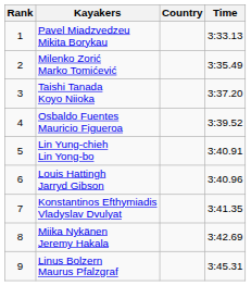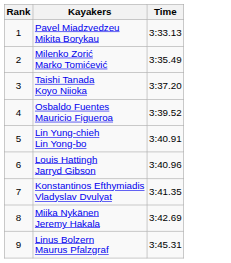 <table class="wikitable" style="text-align:center">
 <tr>
 <th>Rank</th>
 <th>Kayakers</th>
-<th>Country</th>
 <th>Time</th>
 </tr>
 <tr>
 <td>1</td>
 <td align="left"><a href='#'>Pavel Miadzvedzeu</a><br><a href='#'>Mikita Borykau</a></td>
-<td align="left"></td>
 <td>3:33.13</td>
 </tr>
 <tr>
 <td>2</td>
 <td align="left"><a href='#'>Milenko Zorić</a><br><a href='#'>Marko Tomićević</a></td>
-<td align="left"></td>
 <td>3:35.49</td>
 </tr>
 <tr>
 <td>3</td>
 <td align="left"><a href='#'>Taishi Tanada</a><br><a href='#'>Koyo Niioka</a></td>
-<td align="left"></td>
 <td>3:37.20</td>
 </tr>
 <tr>
 <td>4</td>
 <td align="left"><a href='#'>Osbaldo Fuentes</a><br><a href='#'>Mauricio Figueroa</a></td>
-<td align="left"></td>
 <td>3:39.52</td>
 </tr>
 <tr>
 <td>5</td>
 <td align="left"><a href='#'>Lin Yung-chieh</a><br><a href='#'>Lin Yong-bo</a></td>
-<td align="left"></td>
 <td>3:40.91</td>
 </tr>
 <tr>
 <td>6</td>
 <td align="left"><a href='#'>Louis Hattingh</a><br><a href='#'>Jarryd Gibson</a></td>
-<td align="left"></td>
 <td>3:40.96</td>
 </tr>
 <tr>
 <td>7</td>
 <td align="left"><a href='#'>Konstantinos Efthymiadis</a><br><a href='#'>Vladyslav Dvulyat</a></td>
-<td align="left"></td>
 <td>3:41.35</td>
 </tr>
 <tr>
 <td>8</td>
 <td align="left"><a href='#'>Miika Nykänen</a><br><a href='#'>Jeremy Hakala</a></td>
-<td align="left"></td>
 <td>3:42.69</td>
 </tr>
 <tr>
 <td>9</td>
 <td align="left"><a href='#'>Linus Bolzern</a><br><a href='#'>Maurus Pfalzgraf</a></td>
-<td align="left"></td>
 <td>3:45.31</td>
 </tr>
 </table>
